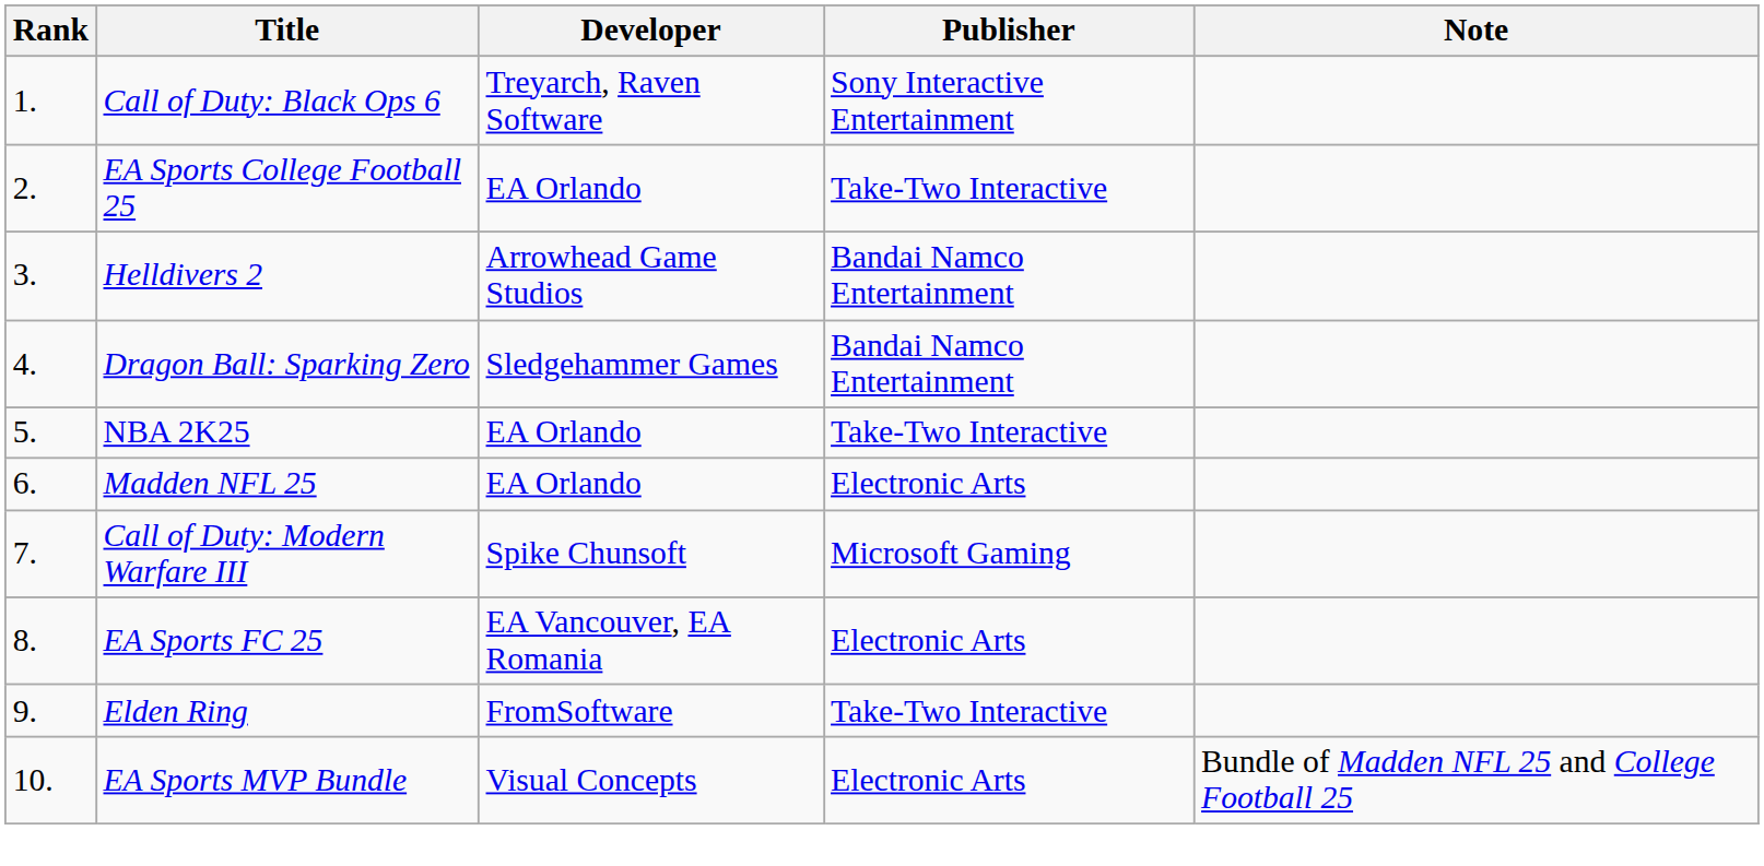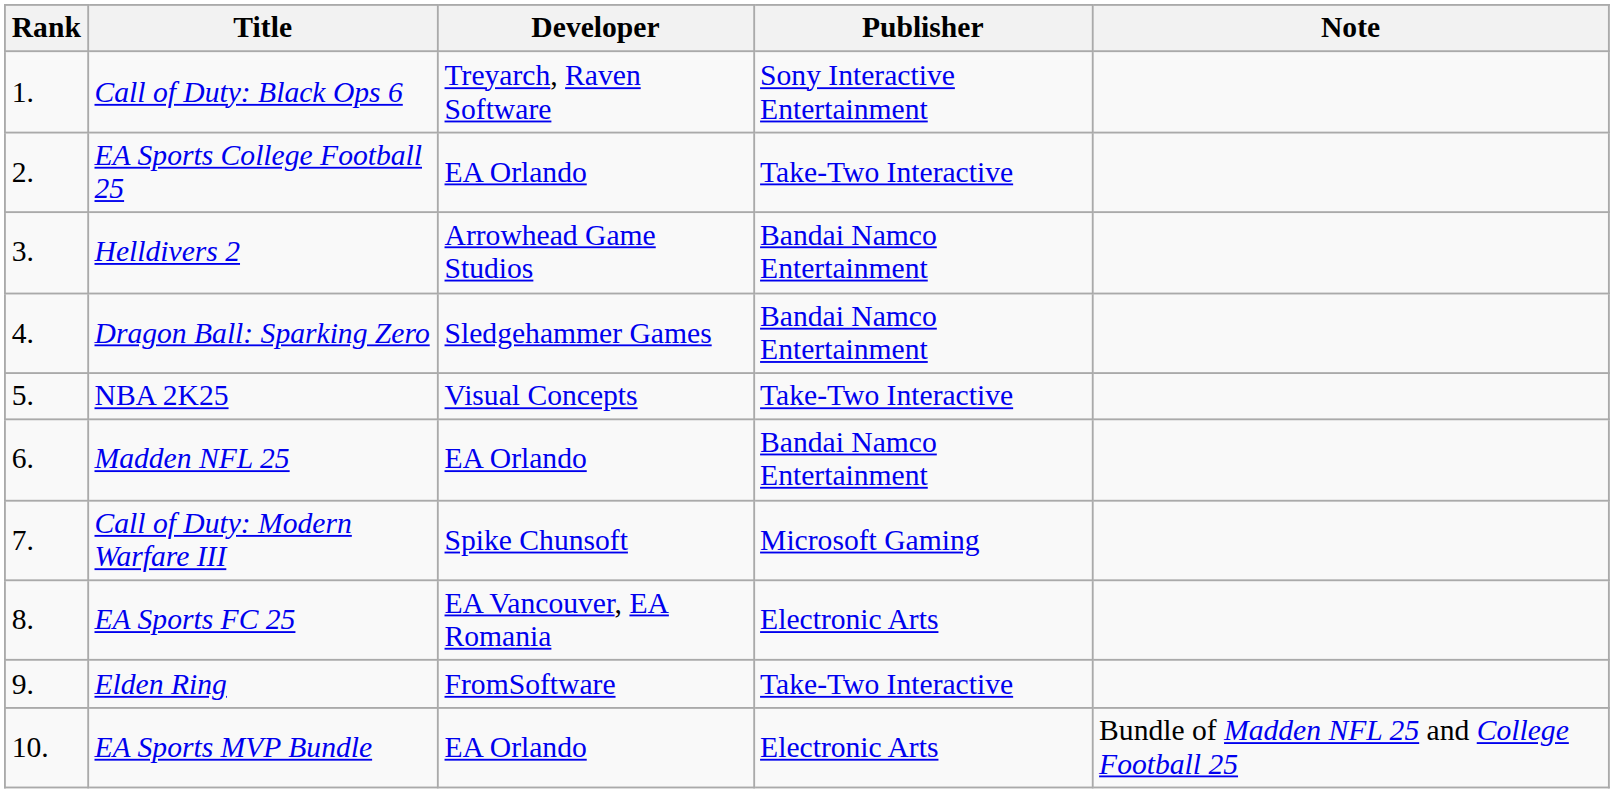 <table class="wikitable">
 <tr>
 <th>Rank</th>
 <th>Title</th>
 <th>Developer</th>
 <th>Publisher</th>
 <th>Note</th>
 </tr>
 <tr>
 <td>1.</td>
 <td><em><a href='#'>Call of Duty: Black Ops 6</a></em></td>
 <td><a href='#'>Treyarch</a>, <a href='#'>Raven Software</a></td>
 <td><a href='#'>Sony Interactive Entertainment</a></td>
 <td></td>
 </tr>
 <tr>
 <td>2.</td>
 <td><em><a href='#'>EA Sports College Football 25</a></em></td>
 <td><a href='#'>EA Orlando</a></td>
 <td><a href='#'>Take-Two Interactive</a></td>
 <td></td>
 </tr>
 <tr>
 <td>3.</td>
 <td><em><a href='#'>Helldivers 2</a></em></td>
 <td><a href='#'>Arrowhead Game Studios</a></td>
 <td><a href='#'>Bandai Namco Entertainment</a></td>
 <td></td>
 </tr>
 <tr>
 <td>4.</td>
 <td><a href='#'><em>Dragon Ball: Sparking Zero</em></a></td>
 <td><a href='#'>Sledgehammer Games</a></td>
 <td><a href='#'>Bandai Namco Entertainment</a></td>
 <td></td>
 </tr>
 <tr>
 <td>5.</td>
 <td><a href='#'>NBA 2K25</a></td>
-<td><a href='#'>EA Orlando</a></td>
+<td><a href='#'>Visual Concepts</a></td>
 <td><a href='#'>Take-Two Interactive</a></td>
 <td></td>
 </tr>
 <tr>
 <td>6.</td>
 <td><a href='#'><em>Madden NFL 25</em></a></td>
 <td><a href='#'>EA Orlando</a></td>
-<td><a href='#'>Electronic Arts</a></td>
+<td><a href='#'>Bandai Namco Entertainment</a></td>
 <td></td>
 </tr>
 <tr>
 <td>7.</td>
 <td><em><a href='#'>Call of Duty: Modern Warfare III</a></em></td>
 <td><a href='#'>Spike Chunsoft</a></td>
 <td><a href='#'>Microsoft Gaming</a></td>
 <td></td>
 </tr>
 <tr>
 <td>8.</td>
 <td><em><a href='#'>EA Sports FC 25</a></em></td>
 <td><a href='#'>EA Vancouver</a>, <a href='#'>EA Romania</a></td>
 <td><a href='#'>Electronic Arts</a></td>
 <td></td>
 </tr>
 <tr>
 <td>9.</td>
 <td><em><a href='#'>Elden Ring</a></em></td>
 <td><a href='#'>FromSoftware</a></td>
 <td><a href='#'>Take-Two Interactive</a></td>
 </tr>
 <tr>
 <td>10.</td>
 <td><em><a href='#'>EA Sports MVP Bundle</a></em></td>
-<td><a href='#'>Visual Concepts</a></td>
+<td><a href='#'>EA Orlando</a></td>
 <td><a href='#'>Electronic Arts</a></td>
 <td>Bundle of <a href='#'><em>Madden NFL 25</em></a> and <em><a href='#'>College Football 25</a></em></td>
 </tr>
 </table>
